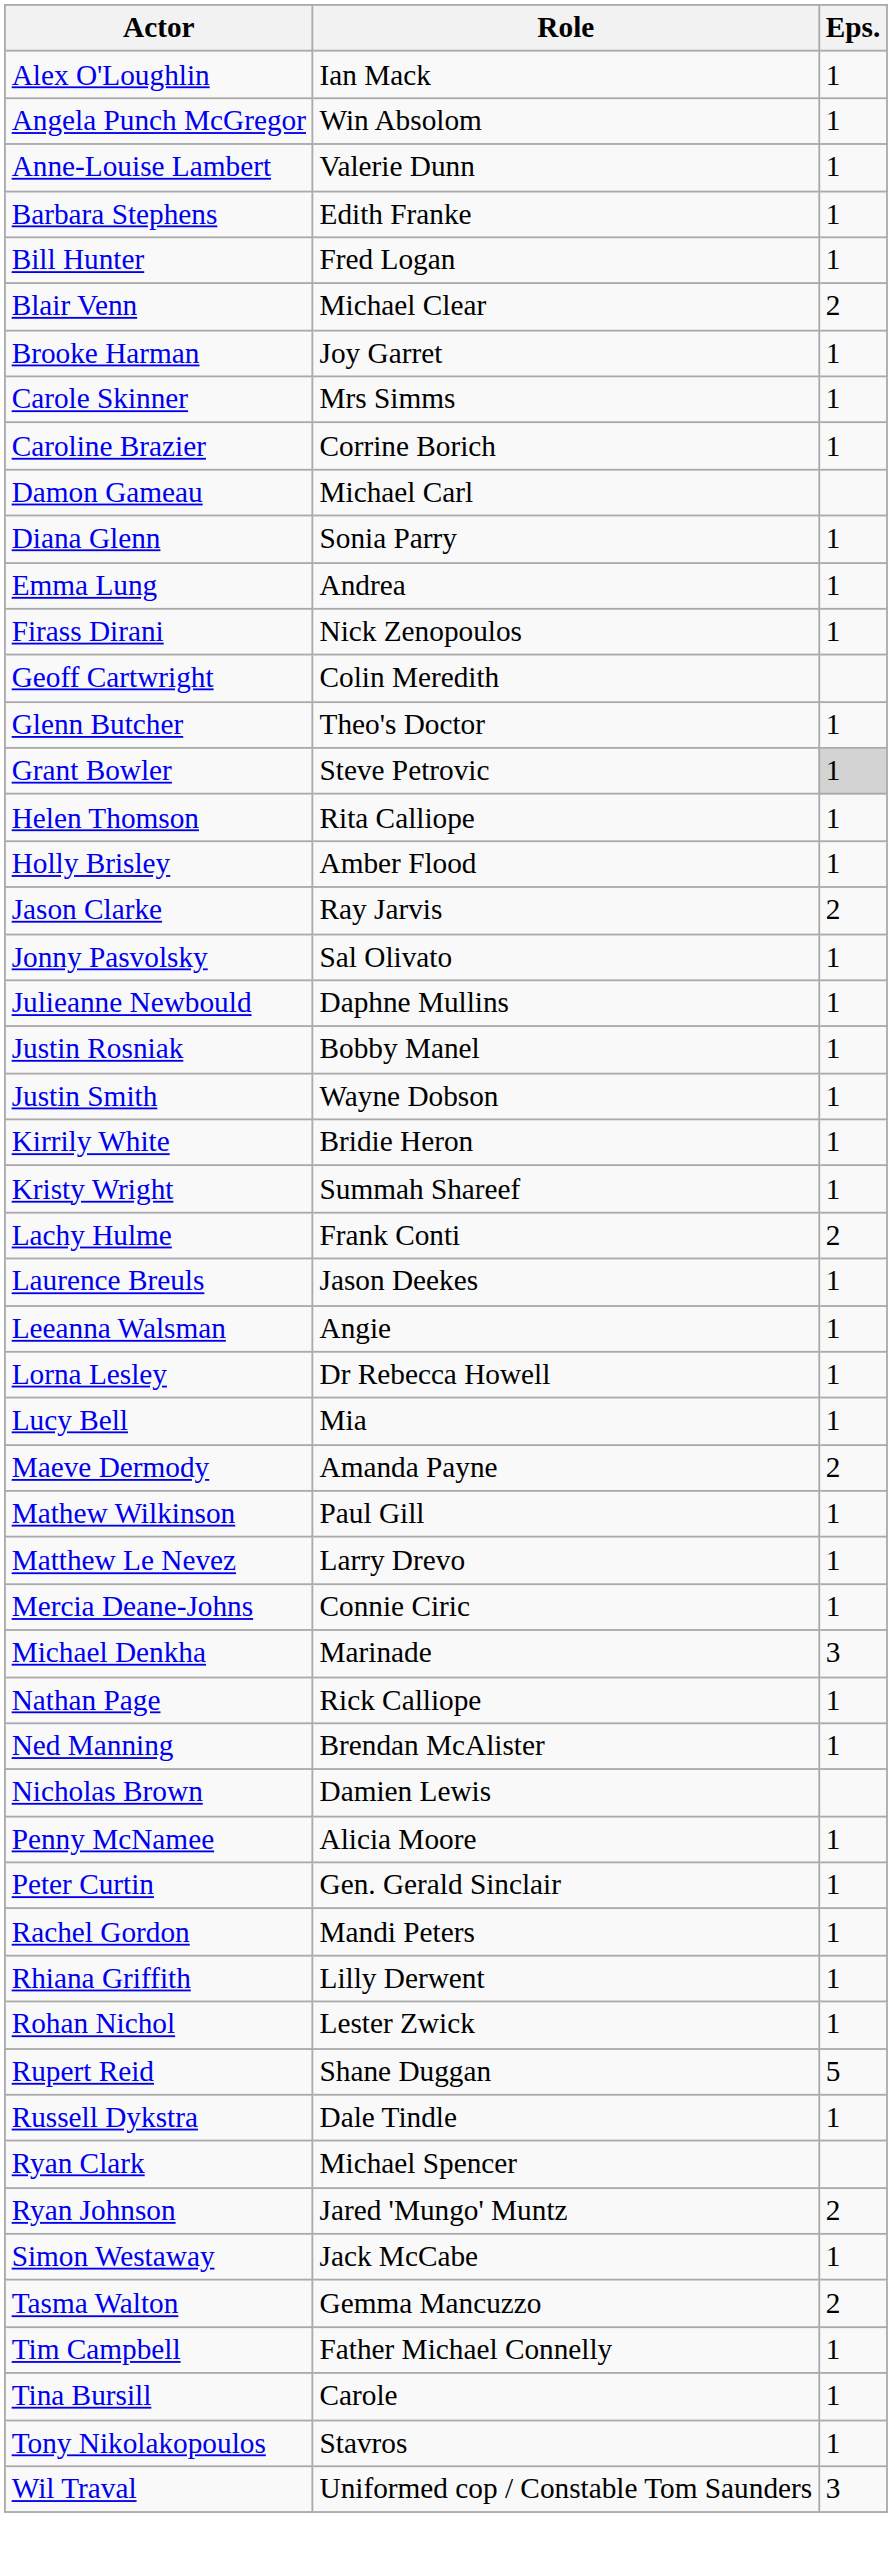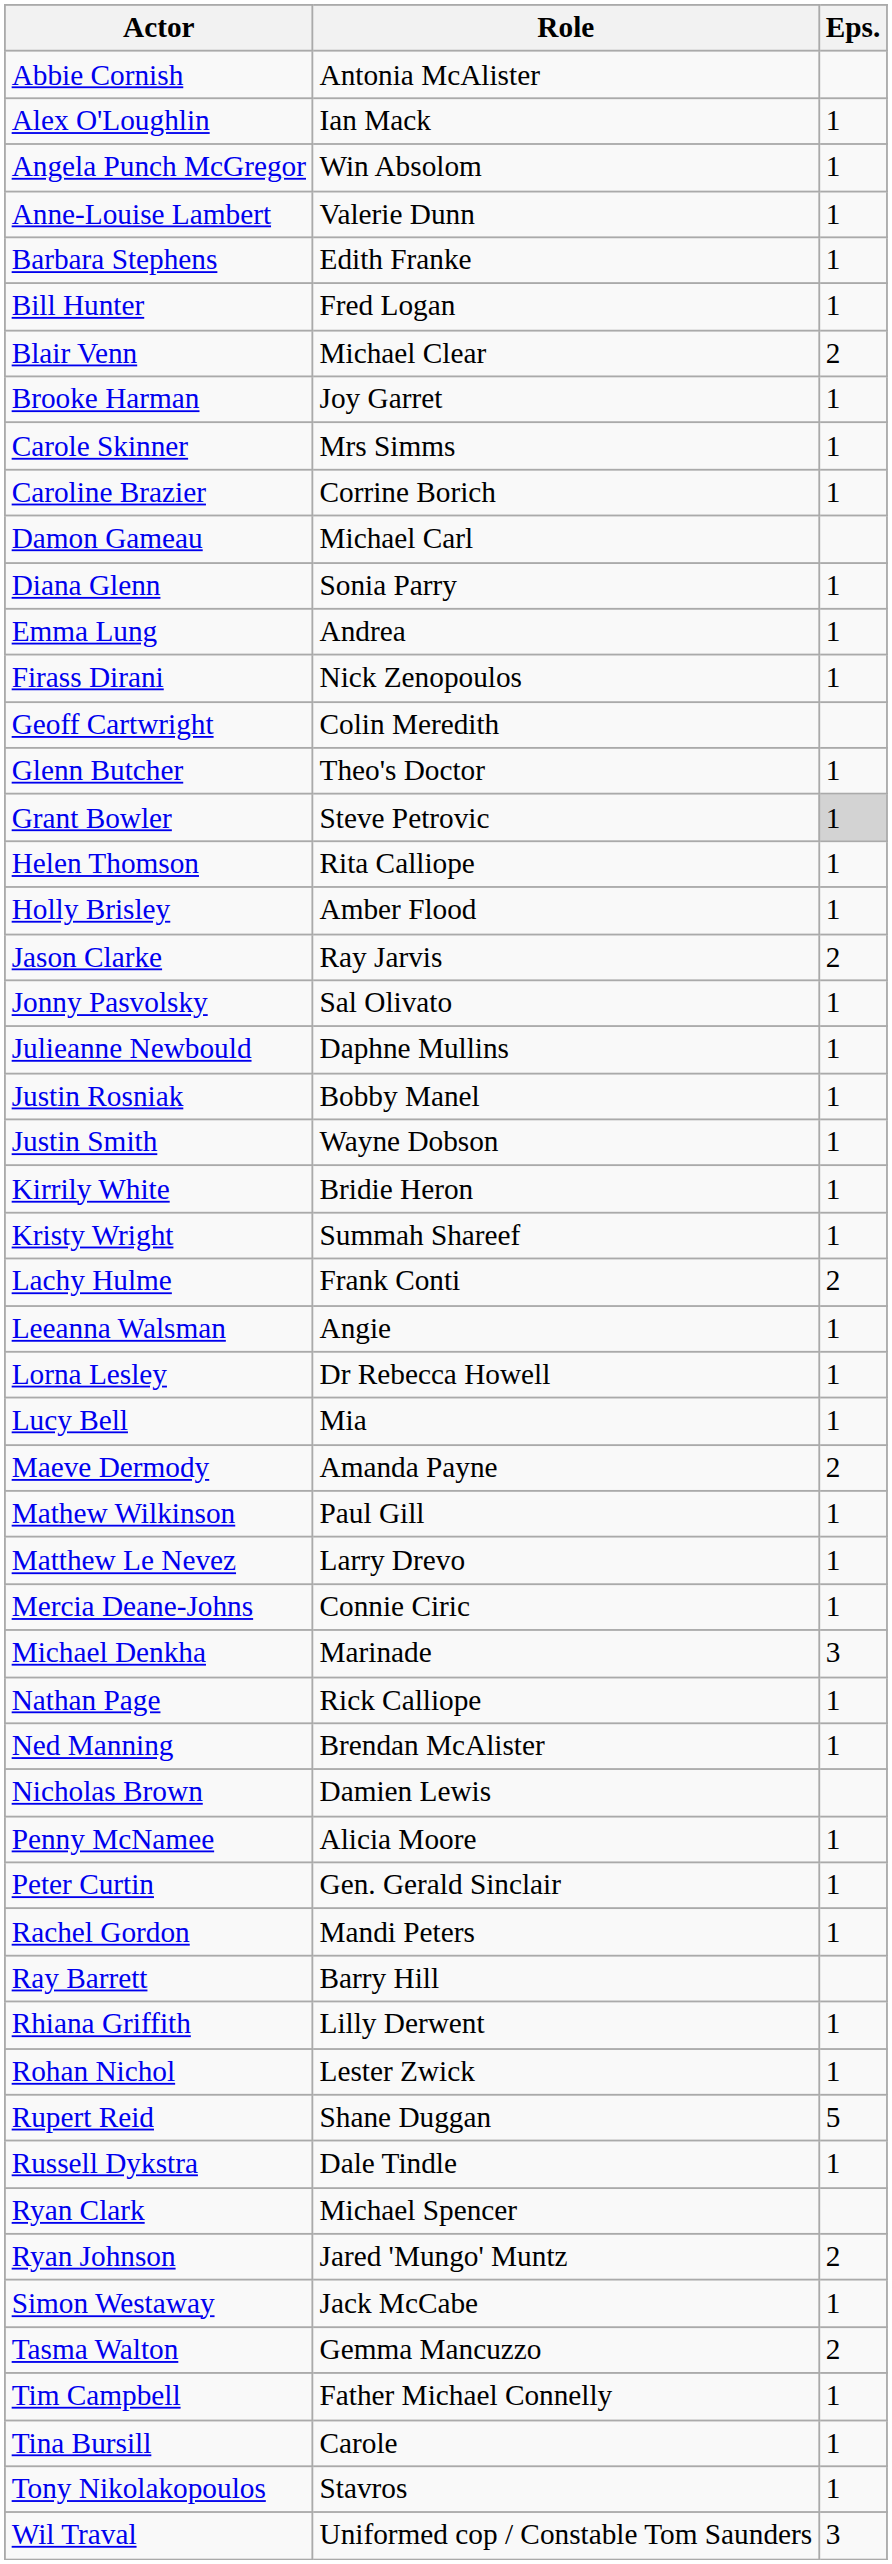 <table class=wikitable>
 <tr>
 <th>Actor</th>
 <th>Role</th>
 <th>Eps.</th>
+</tr>
+<tr>
+<td><a href='#'>Abbie Cornish</a></td>
+<td>Antonia McAlister</td>
+<td></td>
 </tr>
 <tr>
 <td><a href='#'>Alex O'Loughlin</a></td>
 <td>Ian Mack</td>
 <td>1</td>
 </tr>
 <tr>
 <td><a href='#'>Angela Punch McGregor</a></td>
 <td>Win Absolom</td>
 <td>1</td>
 </tr>
 <tr>
 <td><a href='#'>Anne-Louise Lambert</a></td>
 <td>Valerie Dunn</td>
 <td>1</td>
 </tr>
 <tr>
 <td><a href='#'>Barbara Stephens</a></td>
 <td>Edith Franke</td>
 <td>1</td>
 </tr>
 <tr>
 <td><a href='#'>Bill Hunter</a></td>
 <td>Fred Logan</td>
 <td>1</td>
 </tr>
 <tr>
 <td><a href='#'>Blair Venn</a></td>
 <td>Michael Clear</td>
 <td>2</td>
 </tr>
 <tr>
 <td><a href='#'>Brooke Harman</a></td>
 <td>Joy Garret</td>
 <td>1</td>
 </tr>
 <tr>
 <td><a href='#'>Carole Skinner</a></td>
 <td>Mrs Simms</td>
 <td>1</td>
 </tr>
 <tr>
 <td><a href='#'>Caroline Brazier</a></td>
 <td>Corrine Borich</td>
 <td>1</td>
 </tr>
 <tr>
 <td><a href='#'>Damon Gameau</a></td>
 <td>Michael Carl</td>
 <td></td>
 </tr>
 <tr>
 <td><a href='#'>Diana Glenn</a></td>
 <td>Sonia Parry</td>
 <td>1</td>
 </tr>
 <tr>
 <td><a href='#'>Emma Lung</a></td>
 <td>Andrea</td>
 <td>1</td>
 </tr>
 <tr>
 <td><a href='#'>Firass Dirani</a></td>
 <td>Nick Zenopoulos</td>
 <td>1</td>
 </tr>
 <tr>
 <td><a href='#'>Geoff Cartwright</a></td>
 <td>Colin Meredith</td>
 <td></td>
 </tr>
 <tr>
 <td><a href='#'>Glenn Butcher</a></td>
 <td>Theo's Doctor</td>
 <td>1</td>
 </tr>
 <tr>
 <td><a href='#'>Grant Bowler</a></td>
 <td>Steve Petrovic</td>
 <td style="background: lightgrey;">1</td>
 </tr>
 <tr>
 <td><a href='#'>Helen Thomson</a></td>
 <td>Rita Calliope</td>
 <td>1</td>
 </tr>
 <tr>
 <td><a href='#'>Holly Brisley</a></td>
 <td>Amber Flood</td>
 <td>1</td>
 </tr>
 <tr>
 <td><a href='#'>Jason Clarke</a></td>
 <td>Ray Jarvis</td>
 <td>2</td>
 </tr>
 <tr>
 <td><a href='#'>Jonny Pasvolsky</a></td>
 <td>Sal Olivato</td>
 <td>1</td>
 </tr>
 <tr>
 <td><a href='#'>Julieanne Newbould</a></td>
 <td>Daphne Mullins</td>
 <td>1</td>
 </tr>
 <tr>
 <td><a href='#'>Justin Rosniak</a></td>
 <td>Bobby Manel</td>
 <td>1</td>
 </tr>
 <tr>
 <td><a href='#'>Justin Smith</a></td>
 <td>Wayne Dobson</td>
 <td>1</td>
 </tr>
 <tr>
 <td><a href='#'>Kirrily White</a></td>
 <td>Bridie Heron</td>
 <td>1</td>
 </tr>
 <tr>
 <td><a href='#'>Kristy Wright</a></td>
 <td>Summah Shareef</td>
 <td>1</td>
 </tr>
 <tr>
 <td><a href='#'>Lachy Hulme</a></td>
 <td>Frank Conti</td>
 <td>2</td>
 </tr>
 <tr>
-<td><a href='#'>Laurence Breuls</a></td>
-<td>Jason Deekes</td>
-<td>1</td>
-</tr>
-<tr>
 <td><a href='#'>Leeanna Walsman</a></td>
 <td>Angie</td>
 <td>1</td>
 </tr>
 <tr>
 <td><a href='#'>Lorna Lesley</a></td>
 <td>Dr Rebecca Howell</td>
 <td>1</td>
 </tr>
 <tr>
 <td><a href='#'>Lucy Bell</a></td>
 <td>Mia</td>
 <td>1</td>
 </tr>
 <tr>
 <td><a href='#'>Maeve Dermody</a></td>
 <td>Amanda Payne</td>
 <td>2</td>
 </tr>
 <tr>
 <td><a href='#'>Mathew Wilkinson</a></td>
 <td>Paul Gill</td>
 <td>1</td>
 </tr>
 <tr>
 <td><a href='#'>Matthew Le Nevez</a></td>
 <td>Larry Drevo</td>
 <td>1</td>
 </tr>
 <tr>
 <td><a href='#'>Mercia Deane-Johns</a></td>
 <td>Connie Ciric</td>
 <td>1</td>
 </tr>
 <tr>
 <td><a href='#'>Michael Denkha</a></td>
 <td>Marinade</td>
 <td>3</td>
 </tr>
 <tr>
 <td><a href='#'>Nathan Page</a></td>
 <td>Rick Calliope</td>
 <td>1</td>
 </tr>
 <tr>
 <td><a href='#'>Ned Manning</a></td>
 <td>Brendan McAlister</td>
 <td>1</td>
 </tr>
 <tr>
 <td><a href='#'>Nicholas Brown</a></td>
 <td>Damien Lewis</td>
 <td></td>
 </tr>
 <tr>
 <td><a href='#'>Penny McNamee</a></td>
 <td>Alicia Moore</td>
 <td>1</td>
 </tr>
 <tr>
 <td><a href='#'>Peter Curtin</a></td>
 <td>Gen. Gerald Sinclair</td>
 <td>1</td>
 </tr>
 <tr>
 <td><a href='#'>Rachel Gordon</a></td>
 <td>Mandi Peters</td>
 <td>1</td>
 </tr>
 <tr>
+<td><a href='#'>Ray Barrett</a></td>
+<td>Barry Hill</td>
+<td></td>
+</tr>
+<tr>
 <td><a href='#'>Rhiana Griffith</a></td>
 <td>Lilly Derwent</td>
 <td>1</td>
 </tr>
 <tr>
 <td><a href='#'>Rohan Nichol</a></td>
 <td>Lester Zwick</td>
 <td>1</td>
 </tr>
 <tr>
 <td><a href='#'>Rupert Reid</a></td>
 <td>Shane Duggan</td>
 <td>5</td>
 </tr>
 <tr>
 <td><a href='#'>Russell Dykstra</a></td>
 <td>Dale Tindle</td>
 <td>1</td>
 </tr>
 <tr>
 <td><a href='#'>Ryan Clark</a></td>
 <td>Michael Spencer</td>
 <td></td>
 </tr>
 <tr>
 <td><a href='#'>Ryan Johnson</a></td>
 <td>Jared 'Mungo' Muntz</td>
 <td>2</td>
 </tr>
 <tr>
 <td><a href='#'>Simon Westaway</a></td>
 <td>Jack McCabe</td>
 <td>1</td>
 </tr>
 <tr>
 <td><a href='#'>Tasma Walton</a></td>
 <td>Gemma Mancuzzo</td>
 <td>2</td>
 </tr>
 <tr>
 <td><a href='#'>Tim Campbell</a></td>
 <td>Father Michael Connelly</td>
 <td>1</td>
 </tr>
 <tr>
 <td><a href='#'>Tina Bursill</a></td>
 <td>Carole</td>
 <td>1</td>
 </tr>
 <tr>
 <td><a href='#'>Tony Nikolakopoulos</a></td>
 <td>Stavros</td>
 <td>1</td>
 </tr>
 <tr>
 <td><a href='#'>Wil Traval</a></td>
 <td>Uniformed cop / Constable Tom Saunders</td>
 <td>3</td>
 </tr>
 </table>
